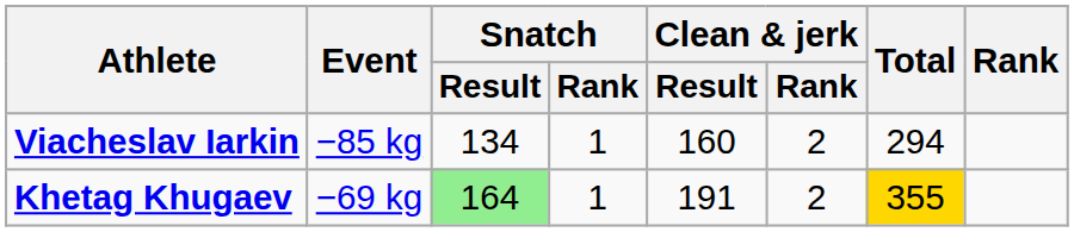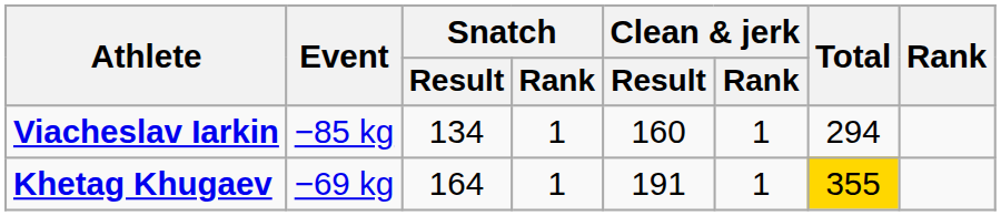 <table class="wikitable" style="font-size:90%">
 <tr>
 <th rowspan="2">Athlete</th>
 <th rowspan="2">Event</th>
 <th colspan="2">Snatch</th>
 <th colspan="2">Clean & jerk</th>
 <th rowspan="2">Total</th>
 <th rowspan="2">Rank</th>
 </tr>
 <tr style="font-size:95%">
 <th>Result</th>
 <th>Rank</th>
 <th>Result</th>
 <th>Rank</th>
 </tr>
 <tr align=center>
 <td align=left><strong><a href='#'>Viacheslav Iarkin</a></strong></td>
 <td align=left><a href='#'>−85 kg</a></td>
 <td>134</td>
 <td>1</td>
 <td>160</td>
-<td>2</td>
+<td>1</td>
 <td>294</td>
 <td></td>
 </tr>
 <tr align=center>
 <td align=left><strong><a href='#'>Khetag Khugaev</a></strong></td>
 <td align=left><a href='#'>−69 kg</a></td>
-<td style="background: lightgreen;">164</td>
+<td>164</td>
 <td>1</td>
 <td>191</td>
-<td>2</td>
+<td>1</td>
 <td style="background: gold;">355</td>
 <td></td>
 </tr>
 </table>
